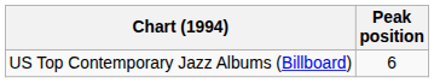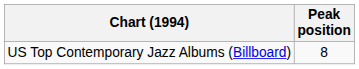 <table class="wikitable">
 <tr>
 <th>Chart (1994)</th>
 <th>Peak<br>position</th>
 </tr>
 <tr>
 <td>US Top Contemporary Jazz Albums (<a href='#'>Billboard</a>)</td>
-<td style="text-align:center">6</td>
+<td style="text-align:center">8</td>
 </tr>
 </table>
